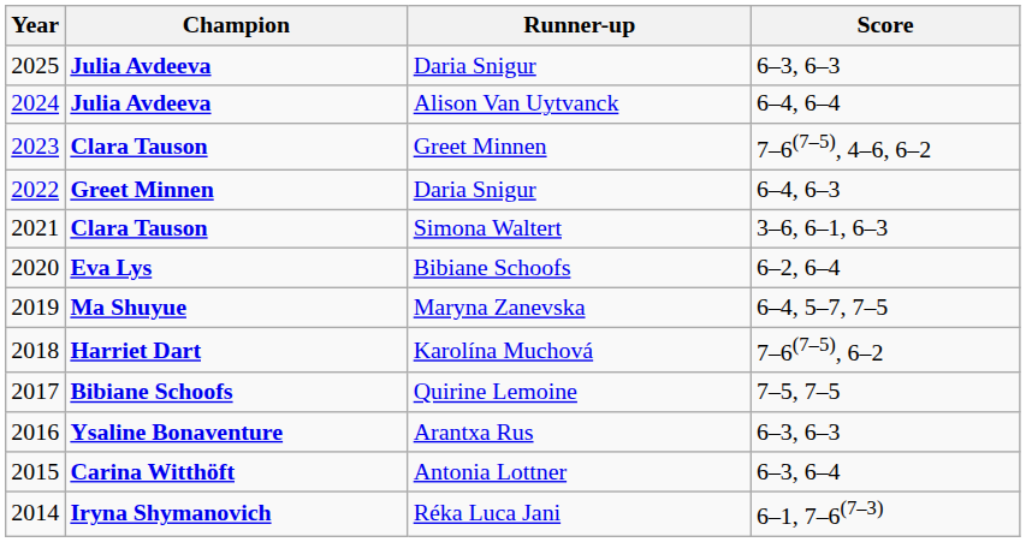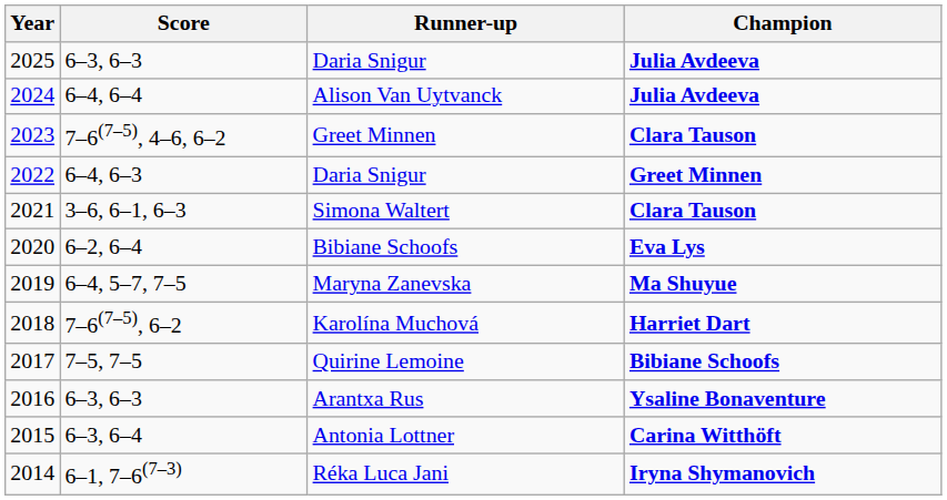 <table class="wikitable" style="font-size:90%">
 <tr>
 <th>Year</th>
+<th width="155">Score</th>
+<th width="200">Runner-up</th>
 <th width="200">Champion</th>
-<th width="200">Runner-up</th>
-<th width="155">Score</th>
 </tr>
 <tr>
 <td>2025</td>
+<td>6–3, 6–3</td>
+<td> <a href='#'>Daria Snigur</a></td>
 <td> <strong><a href='#'>Julia Avdeeva</a></strong></td>
-<td> <a href='#'>Daria Snigur</a></td>
-<td>6–3, 6–3</td>
 </tr>
 <tr>
 <td><a href='#'>2024</a></td>
+<td>6–4, 6–4</td>
+<td> <a href='#'>Alison Van Uytvanck</a></td>
 <td> <strong><a href='#'>Julia Avdeeva</a></strong></td>
-<td> <a href='#'>Alison Van Uytvanck</a></td>
-<td>6–4, 6–4</td>
 </tr>
 <tr>
 <td><a href='#'>2023</a></td>
+<td>7–6<sup>(7–5)</sup>, 4–6, 6–2</td>
+<td> <a href='#'>Greet Minnen</a></td>
 <td> <strong><a href='#'>Clara Tauson</a></strong></td>
-<td> <a href='#'>Greet Minnen</a></td>
-<td>7–6<sup>(7–5)</sup>, 4–6, 6–2</td>
 </tr>
 <tr>
 <td><a href='#'>2022</a></td>
+<td>6–4, 6–3</td>
+<td> <a href='#'>Daria Snigur</a></td>
 <td> <strong><a href='#'>Greet Minnen</a></strong></td>
-<td> <a href='#'>Daria Snigur</a></td>
-<td>6–4, 6–3</td>
 </tr>
 <tr>
 <td>2021</td>
+<td>3–6, 6–1, 6–3</td>
+<td> <a href='#'>Simona Waltert</a></td>
 <td> <strong><a href='#'>Clara Tauson</a></strong></td>
-<td> <a href='#'>Simona Waltert</a></td>
-<td>3–6, 6–1, 6–3</td>
 </tr>
 <tr>
 <td>2020</td>
+<td>6–2, 6–4</td>
+<td> <a href='#'>Bibiane Schoofs</a></td>
 <td> <strong><a href='#'>Eva Lys</a></strong></td>
-<td> <a href='#'>Bibiane Schoofs</a></td>
-<td>6–2, 6–4</td>
 </tr>
 <tr>
 <td>2019</td>
+<td>6–4, 5–7, 7–5</td>
+<td> <a href='#'>Maryna Zanevska</a></td>
 <td> <strong><a href='#'>Ma Shuyue</a></strong></td>
-<td> <a href='#'>Maryna Zanevska</a></td>
-<td>6–4, 5–7, 7–5</td>
 </tr>
 <tr>
 <td>2018</td>
+<td>7–6<sup>(7–5)</sup>, 6–2</td>
+<td> <a href='#'>Karolína Muchová</a></td>
 <td> <strong><a href='#'>Harriet Dart</a></strong></td>
-<td> <a href='#'>Karolína Muchová</a></td>
-<td>7–6<sup>(7–5)</sup>, 6–2</td>
 </tr>
 <tr>
 <td>2017</td>
+<td>7–5, 7–5</td>
+<td> <a href='#'>Quirine Lemoine</a></td>
 <td> <strong><a href='#'>Bibiane Schoofs</a></strong></td>
-<td> <a href='#'>Quirine Lemoine</a></td>
-<td>7–5, 7–5</td>
 </tr>
 <tr>
 <td>2016</td>
+<td>6–3, 6–3</td>
+<td> <a href='#'>Arantxa Rus</a></td>
 <td> <strong><a href='#'>Ysaline Bonaventure</a></strong></td>
-<td> <a href='#'>Arantxa Rus</a></td>
-<td>6–3, 6–3</td>
 </tr>
 <tr>
 <td>2015</td>
+<td>6–3, 6–4</td>
+<td> <a href='#'>Antonia Lottner</a></td>
 <td> <strong><a href='#'>Carina Witthöft</a></strong></td>
-<td> <a href='#'>Antonia Lottner</a></td>
-<td>6–3, 6–4</td>
 </tr>
 <tr>
 <td>2014</td>
+<td>6–1, 7–6<sup>(7–3)</sup></td>
+<td> <a href='#'>Réka Luca Jani</a></td>
 <td> <strong><a href='#'>Iryna Shymanovich</a></strong></td>
-<td> <a href='#'>Réka Luca Jani</a></td>
-<td>6–1, 7–6<sup>(7–3)</sup></td>
 </tr>
 </table>
